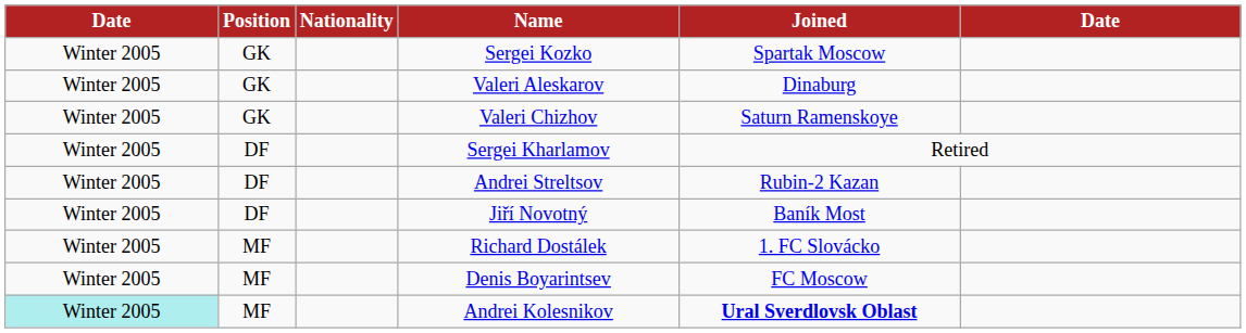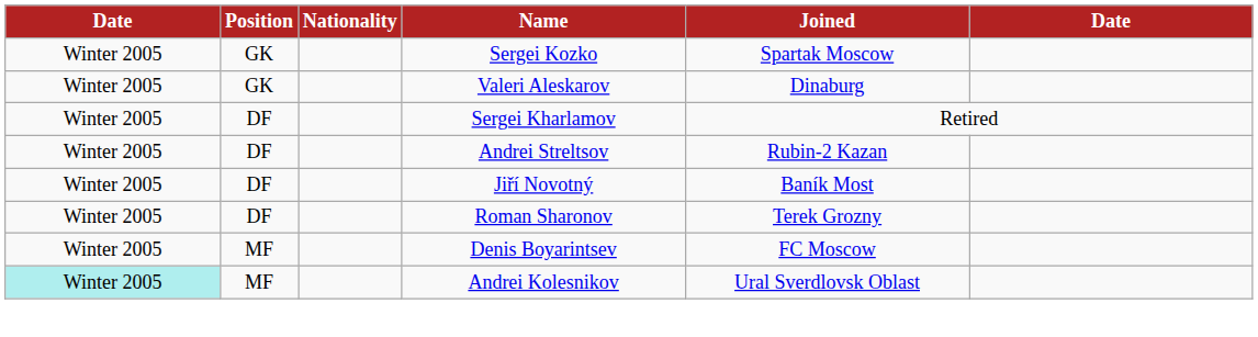 <table class="wikitable"  style="text-align:center; font-size:90%; ">
 <tr>
 <th style="background:#B22222; color:white; width:150px;">Date</th>
 <th style="background:#B22222; color:white; width:50px;">Position</th>
 <th style="background:#B22222; color:white; width:50px;">Nationality</th>
 <th style="background:#B22222; color:white; width:200px;">Name</th>
 <th style="background:#B22222; color:white; width:200px;">Joined</th>
 <th style="background:#B22222; color:white; width:200px;">Date</th>
 </tr>
 <tr>
 <td>Winter 2005</td>
 <td>GK</td>
 <td></td>
 <td><a href='#'>Sergei Kozko</a></td>
 <td><a href='#'>Spartak Moscow</a></td>
 <td></td>
 </tr>
 <tr>
 <td>Winter 2005</td>
 <td>GK</td>
 <td></td>
 <td><a href='#'>Valeri Aleskarov</a></td>
 <td><a href='#'>Dinaburg</a></td>
 <td></td>
 </tr>
 <tr>
 <td>Winter 2005</td>
-<td>GK</td>
-<td></td>
-<td><a href='#'>Valeri Chizhov</a></td>
-<td><a href='#'>Saturn Ramenskoye</a></td>
-<td></td>
-</tr>
-<tr>
-<td>Winter 2005</td>
 <td>DF</td>
 <td></td>
 <td><a href='#'>Sergei Kharlamov</a></td>
 <td colspan="2">Retired</td>
 </tr>
 <tr>
 <td>Winter 2005</td>
 <td>DF</td>
 <td></td>
 <td><a href='#'>Andrei Streltsov</a></td>
 <td><a href='#'>Rubin-2 Kazan</a></td>
 <td></td>
 </tr>
 <tr>
 <td>Winter 2005</td>
 <td>DF</td>
 <td></td>
 <td><a href='#'>Jiří Novotný</a></td>
 <td><a href='#'>Baník Most</a></td>
 <td></td>
 </tr>
 <tr>
 <td>Winter 2005</td>
-<td>MF</td>
+<td>DF</td>
 <td></td>
-<td><a href='#'>Richard Dostálek</a></td>
-<td><a href='#'>1. FC Slovácko</a></td>
+<td><a href='#'>Roman Sharonov</a></td>
+<td><a href='#'>Terek Grozny</a></td>
 <td></td>
 </tr>
 <tr>
 <td>Winter 2005</td>
 <td>MF</td>
 <td></td>
 <td><a href='#'>Denis Boyarintsev</a></td>
 <td><a href='#'>FC Moscow</a></td>
 <td></td>
 </tr>
 <tr>
 <td style="background: paleturquoise;">Winter 2005</td>
 <td>MF</td>
 <td></td>
 <td><a href='#'>Andrei Kolesnikov</a></td>
-<td><strong><a href='#'>Ural Sverdlovsk Oblast</a></strong></td>
+<td><a href='#'>Ural Sverdlovsk Oblast</a></td>
 <td></td>
 </tr>
 </table>
